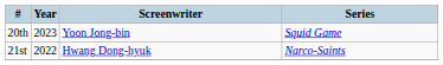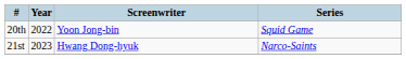 <table class="wikitable" style="width:600px">
 <tr>
 <th style="background:#BED5E1; width:10px">#</th>
 <th style="background:#BED5E1; width:10px">Year</th>
 <th style="background:#BED5E1;">Screenwriter</th>
 <th style="background:#BED5E1;">Series</th>
 </tr>
 <tr>
 <td>20th</td>
-<td>2023</td>
+<td>2022</td>
 <td><a href='#'>Yoon Jong-bin</a></td>
 <td><em><a href='#'>Squid Game</a></em></td>
 </tr>
 <tr>
 <td>21st</td>
-<td>2022</td>
+<td>2023</td>
 <td><a href='#'>Hwang Dong-hyuk</a></td>
 <td><em><a href='#'>Narco-Saints</a></em></td>
 </tr>
 <tr>
 </tr>
 </table>
